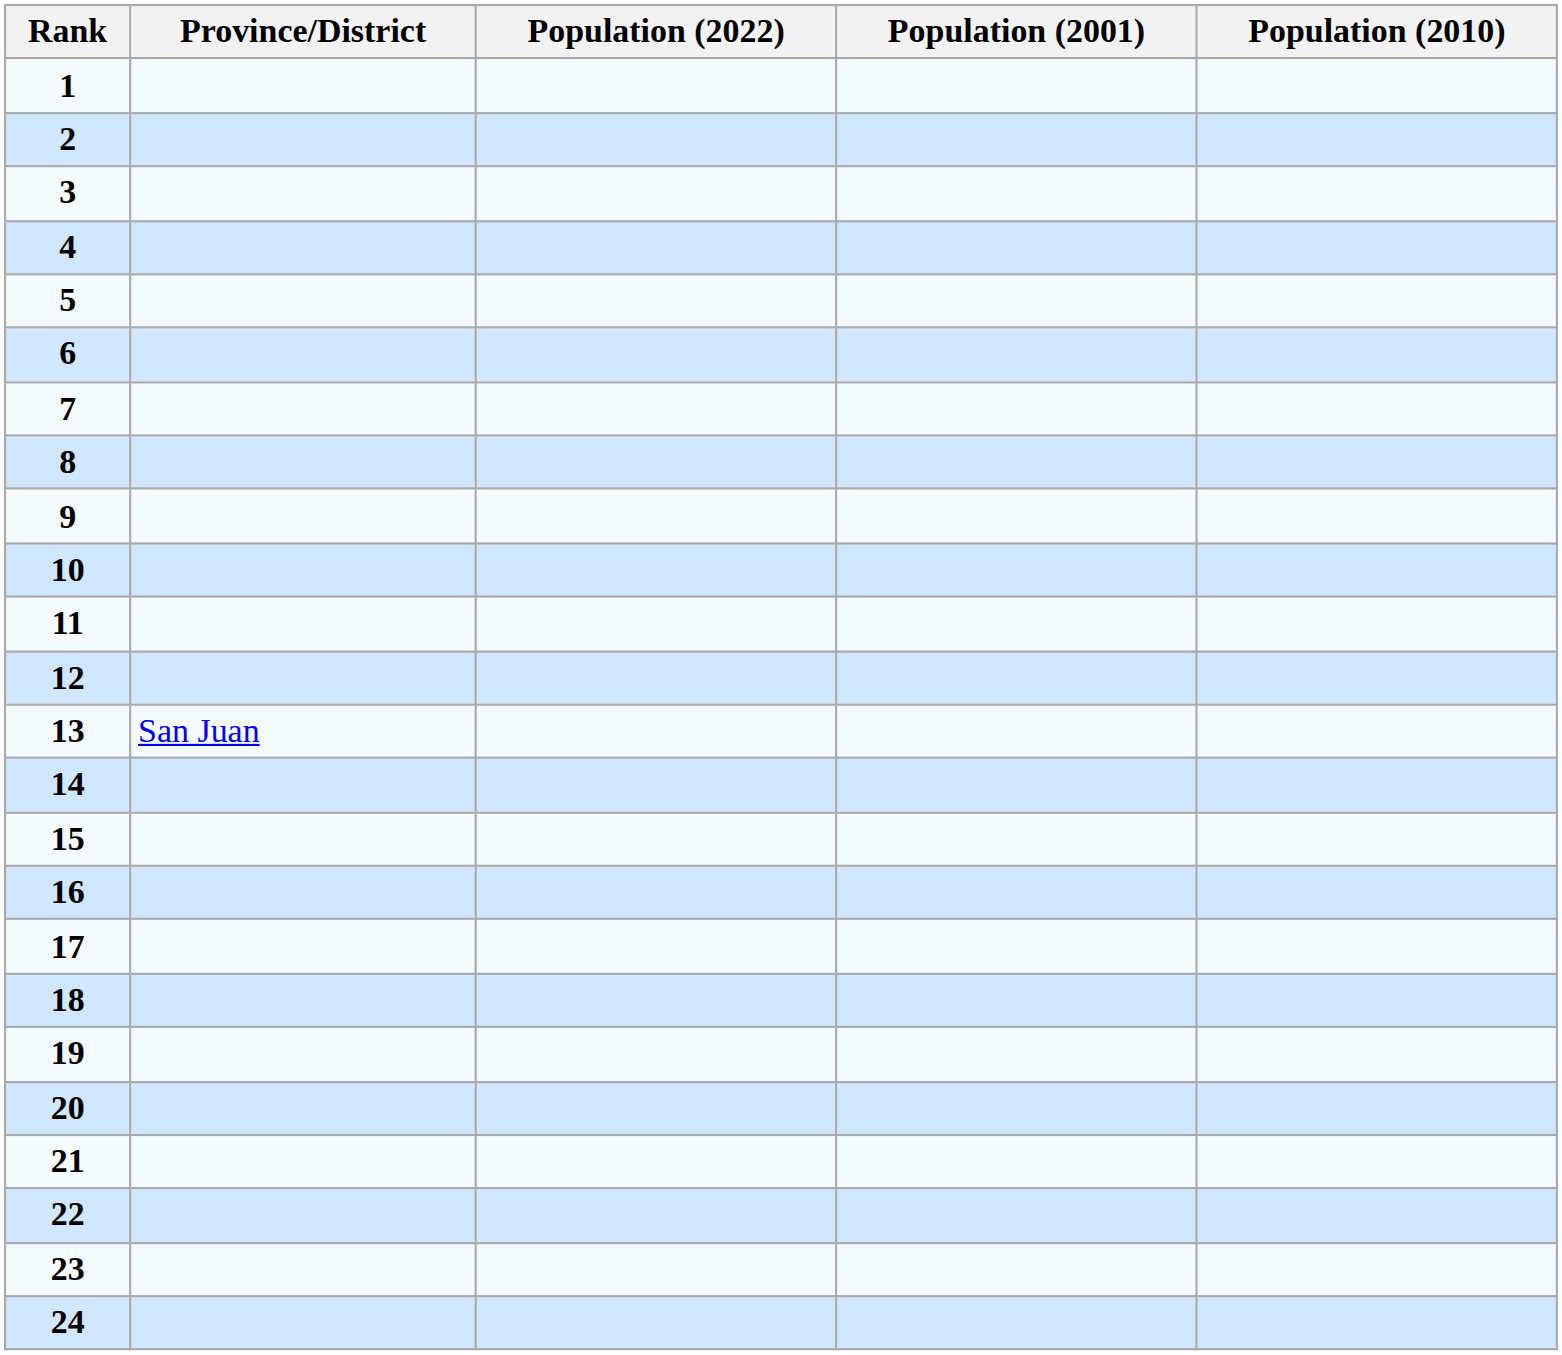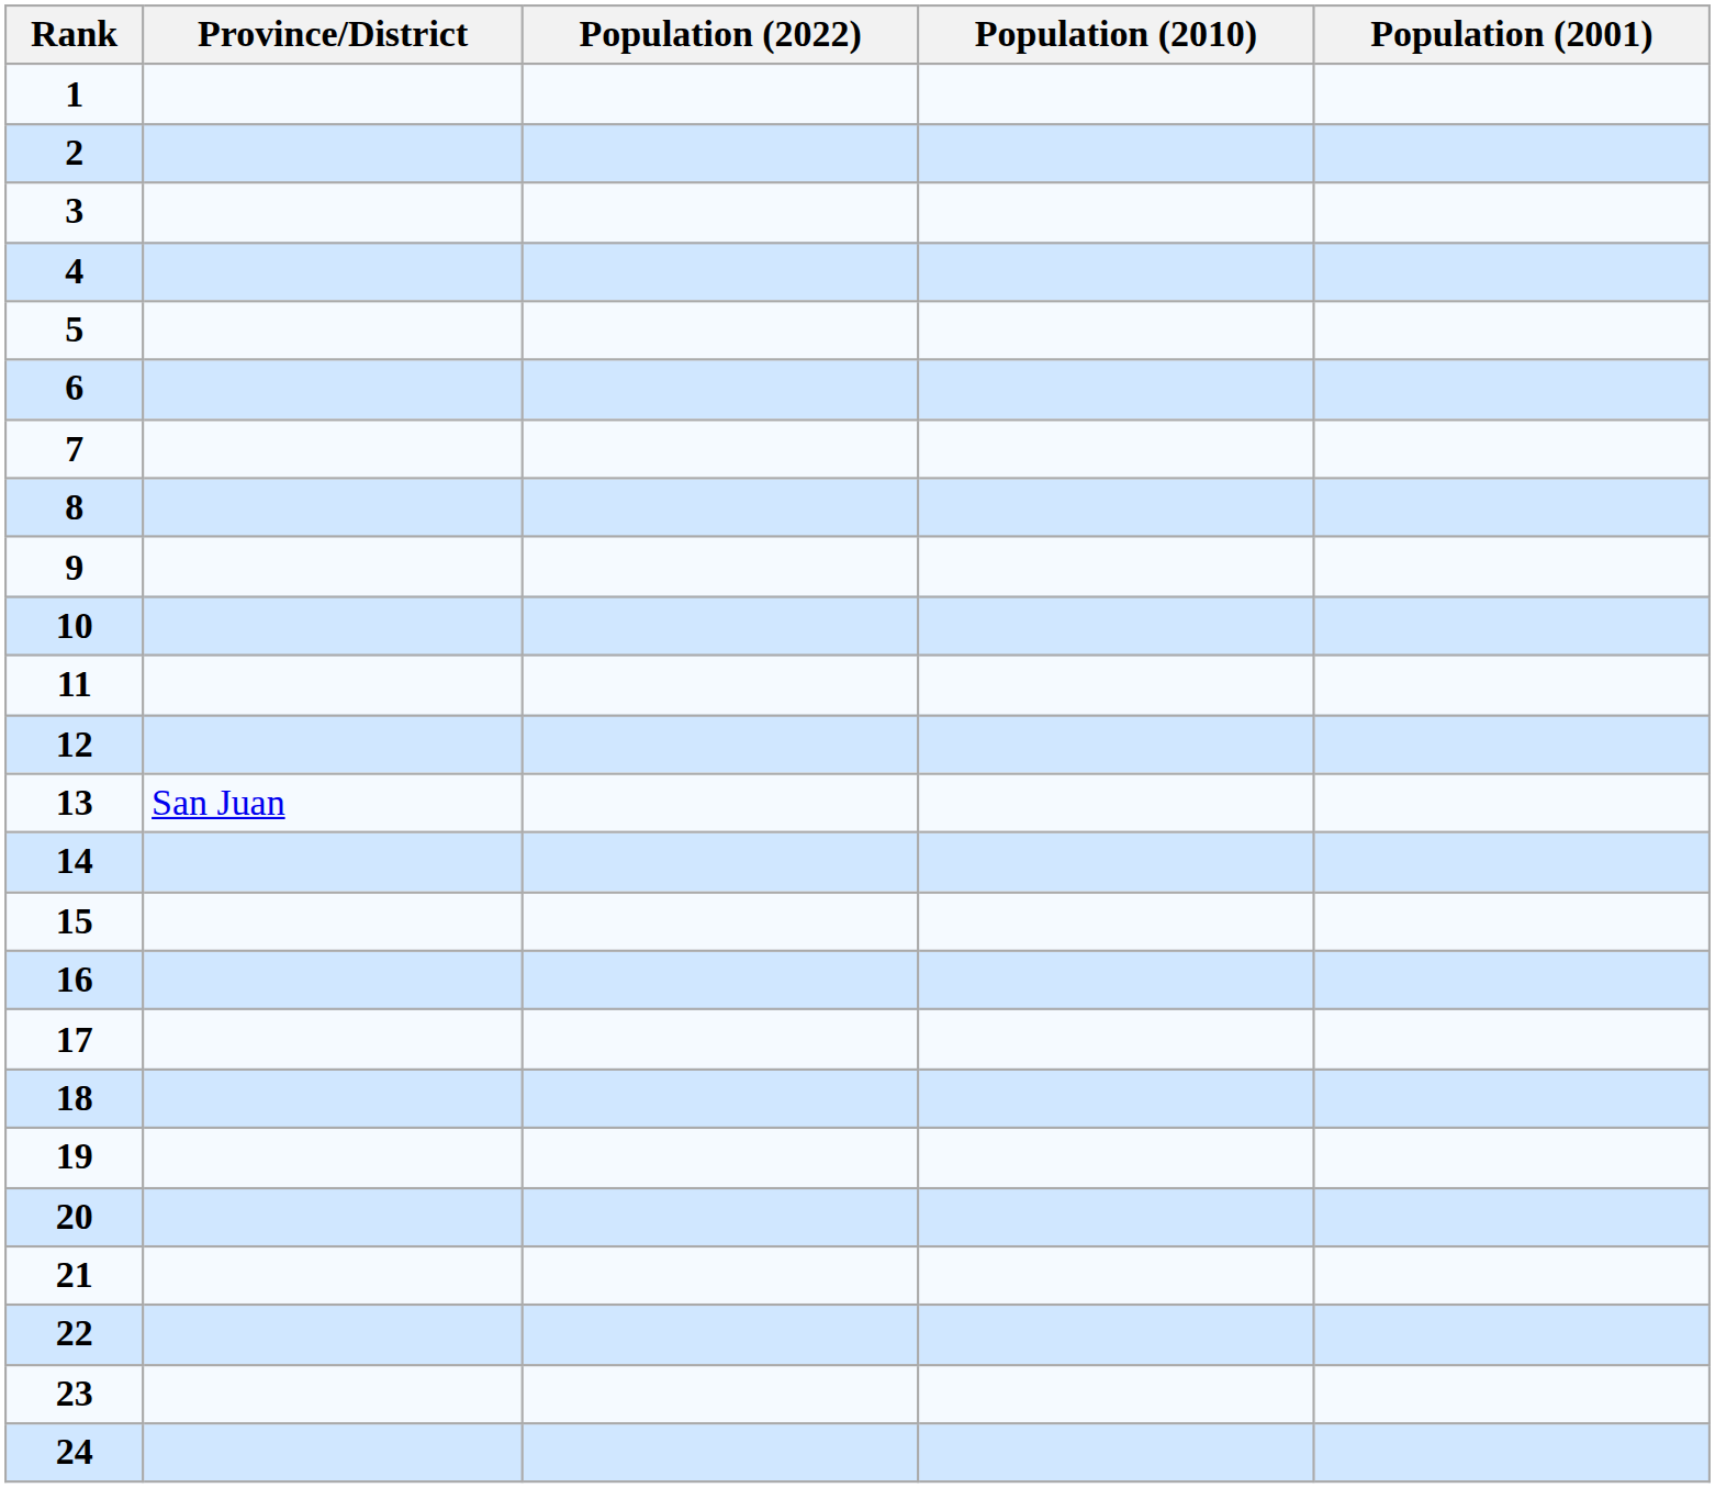 <table class="wikitable sortable" style="width:58%;">
 <tr>
 <th><strong>Rank</strong></th>
 <th><strong>Province/District</strong></th>
 <th><strong>Population (2022)</strong></th>
+<th><strong>Population (2010)</strong></th>
 <th><strong>Population (2001)</strong></th>
-<th><strong>Population (2010)</strong></th>
 </tr>
 <tr bgcolor="#f5faff">
 <td align="center"><strong>1</strong></td>
 <td align="left"></td>
 <td align="center"></td>
 <td align="center"></td>
 <td align="center"></td>
 </tr>
 <tr bgcolor="#d0e7ff">
 <td align="center"><strong>2</strong></td>
 <td align="left"></td>
 <td align="center"></td>
 <td align="center"></td>
 <td align="center"></td>
 </tr>
 <tr bgcolor="#f5faff">
 <td align="center"><strong>3</strong></td>
 <td align="left"></td>
 <td align="center"></td>
 <td align="center"></td>
 <td align="center"></td>
 </tr>
 <tr bgcolor="#d0e7ff">
 <td align="center"><strong>4</strong></td>
 <td align="left"></td>
 <td align="center"></td>
 <td align="center"></td>
 <td align="center"></td>
 </tr>
 <tr bgcolor="#f5faff">
 <td align="center"><strong>5</strong></td>
 <td align="left"></td>
 <td align="center"></td>
 <td align="center"></td>
 <td align="center"></td>
 </tr>
 <tr bgcolor="#d0e7ff">
 <td align="center"><strong>6</strong></td>
 <td align="left"></td>
 <td align="center"></td>
 <td align="center"></td>
 <td align="center"></td>
 </tr>
 <tr bgcolor="#f5faff">
 <td align="center"><strong>7</strong></td>
 <td align="left"></td>
 <td align="center"></td>
 <td align="center"></td>
 <td align="center"></td>
 </tr>
 <tr bgcolor="#d0e7ff">
 <td align="center"><strong>8</strong></td>
 <td align="left"></td>
 <td align="center"></td>
 <td align="center"></td>
 <td align="center"></td>
 </tr>
 <tr bgcolor="#f5faff">
 <td align="center"><strong>9</strong></td>
 <td align="left"></td>
 <td align="center"></td>
 <td align="center"></td>
 <td align="center"></td>
 </tr>
 <tr bgcolor="#d0e7ff">
 <td align="center"><strong>10</strong></td>
 <td align="left"></td>
 <td align="center"></td>
 <td align="center"></td>
 <td align="center"></td>
 </tr>
 <tr bgcolor="#f5faff">
 <td align="center"><strong>11</strong></td>
 <td align="left"></td>
 <td align="center"></td>
 <td align="center"></td>
 <td align="center"></td>
 </tr>
 <tr bgcolor="#d0e7ff">
 <td align="center"><strong>12</strong></td>
 <td align="left"></td>
 <td align="center"></td>
 <td align="center"></td>
 <td align="center"></td>
 </tr>
 <tr bgcolor="#f5faff">
 <td align="center"><strong>13</strong></td>
 <td align="left"> <a href='#'>San Juan</a></td>
 <td align="center"></td>
 <td align="center"></td>
 <td align="center"></td>
 </tr>
 <tr bgcolor="#d0e7ff">
 <td align="center"><strong>14</strong></td>
 <td align="left"></td>
 <td align="center"></td>
 <td align="center"></td>
 <td align="center"></td>
 </tr>
 <tr bgcolor="#f5faff">
 <td align="center"><strong>15</strong></td>
 <td align="left"></td>
 <td align="center"></td>
 <td align="center"></td>
 <td align="center"></td>
 </tr>
 <tr bgcolor="#d0e7ff">
 <td align="center"><strong>16</strong></td>
 <td align="left"></td>
 <td align="center"></td>
 <td align="center"></td>
 <td align="center"></td>
 </tr>
 <tr bgcolor="#f5faff">
 <td align="center"><strong>17</strong></td>
 <td align="left"></td>
 <td align="center"></td>
 <td align="center"></td>
 <td align="center"></td>
 </tr>
 <tr bgcolor="#d0e7ff">
 <td align="center"><strong>18</strong></td>
 <td align="left"></td>
 <td align="center"></td>
 <td align="center"></td>
 <td align="center"></td>
 </tr>
 <tr bgcolor="#f5faff">
 <td align="center"><strong>19</strong></td>
 <td align="left"></td>
 <td align="center"></td>
 <td align="center"></td>
 <td align="center"></td>
 </tr>
 <tr bgcolor="#d0e7ff">
 <td align="center"><strong>20</strong></td>
 <td align="left"></td>
 <td align="center"></td>
 <td align="center"></td>
 <td align="center"></td>
 </tr>
 <tr bgcolor="#f5faff">
 <td align="center"><strong>21</strong></td>
 <td align="left"></td>
 <td align="center"></td>
 <td align="center"></td>
 <td align="center"></td>
 </tr>
 <tr bgcolor="#d0e7ff">
 <td align="center"><strong>22</strong></td>
 <td align="left"></td>
 <td align="center"></td>
 <td align="center"></td>
 <td align="center"></td>
 </tr>
 <tr bgcolor="#f5faff">
 <td align="center"><strong>23</strong></td>
 <td align="left"></td>
 <td align="center"></td>
 <td align="center"></td>
 <td align="center"></td>
 </tr>
 <tr bgcolor="#d0e7ff">
 <td align="center"><strong>24</strong></td>
 <td align="left"></td>
 <td align="center"></td>
 <td align="center"></td>
 <td align="center"></td>
 </tr>
 </table>
